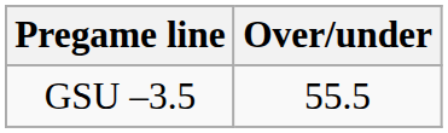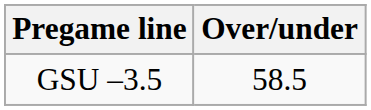 <table class="wikitable">
 <tr align="center">
 <th style=>Pregame line</th>
 <th style=>Over/under</th>
 </tr>
 <tr align="center">
 <td>GSU –3.5</td>
-<td>55.5</td>
+<td>58.5</td>
 </tr>
 </table>
